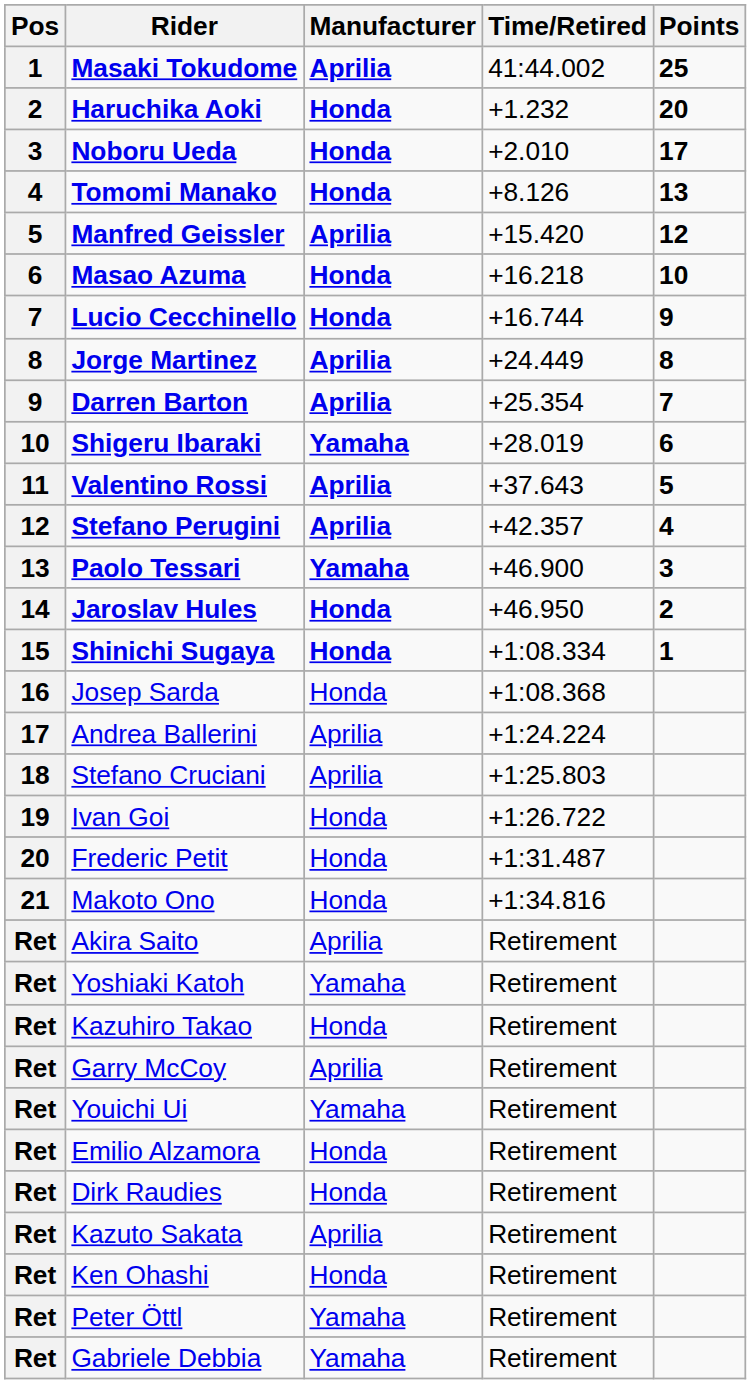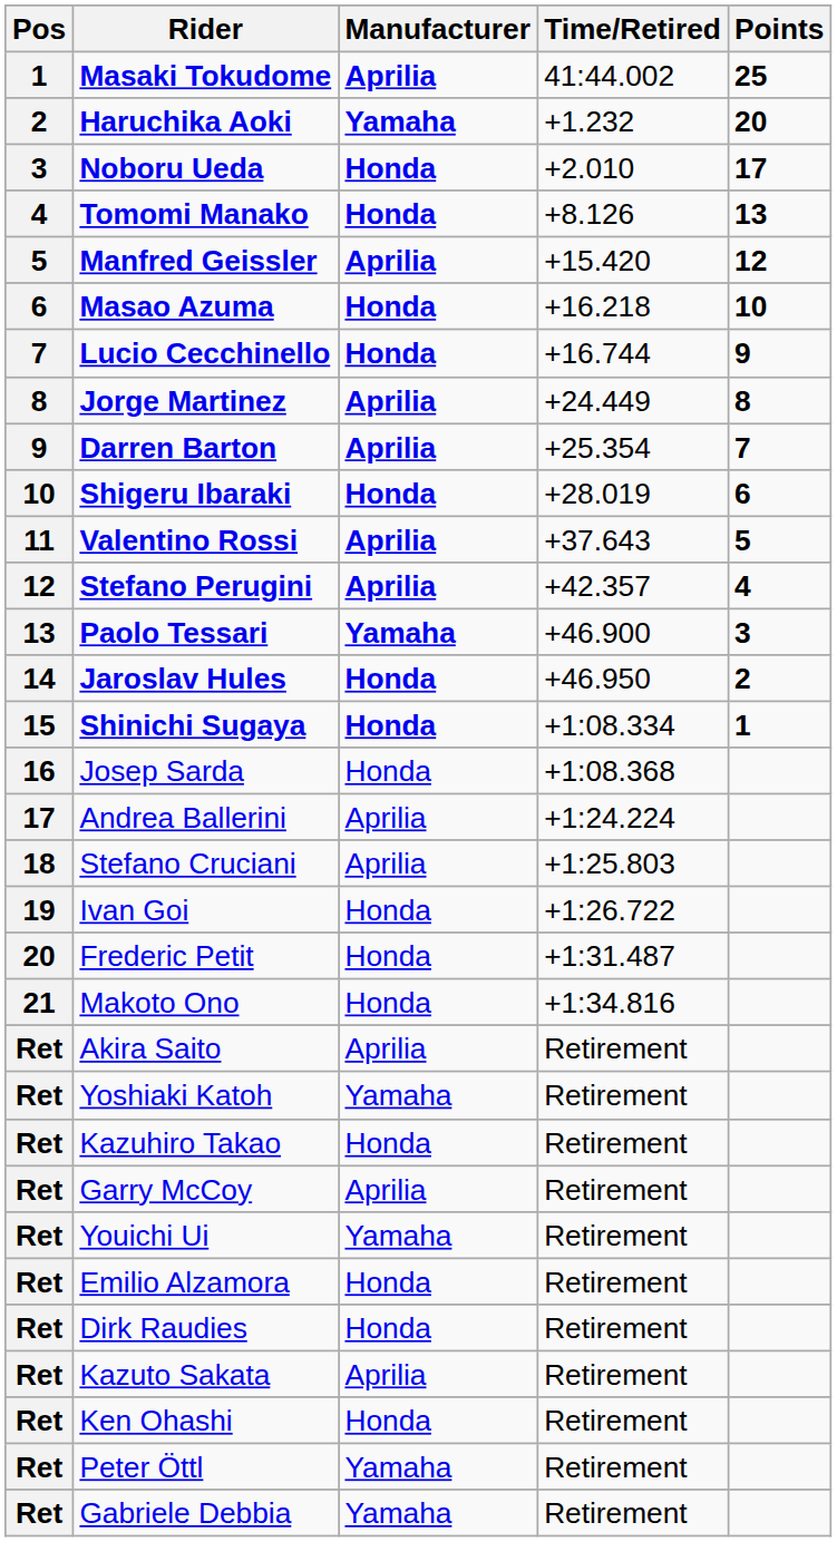 <table class="wikitable" style="font-size: 95%;">
 <tr>
 <th>Pos</th>
 <th>Rider</th>
 <th>Manufacturer</th>
 <th>Time/Retired</th>
 <th>Points</th>
 </tr>
 <tr>
 <th>1</th>
 <td> <strong><a href='#'>Masaki Tokudome</a></strong></td>
 <td><strong><a href='#'>Aprilia</a></strong></td>
 <td>41:44.002</td>
 <td><strong>25</strong></td>
 </tr>
 <tr>
 <th>2</th>
 <td> <strong><a href='#'>Haruchika Aoki</a></strong></td>
-<td><strong><a href='#'>Honda</a></strong></td>
+<td><strong><a href='#'>Yamaha</a></strong></td>
 <td>+1.232</td>
 <td><strong>20</strong></td>
 </tr>
 <tr>
 <th>3</th>
 <td> <strong><a href='#'>Noboru Ueda</a></strong></td>
 <td><strong><a href='#'>Honda</a></strong></td>
 <td>+2.010</td>
 <td><strong>17</strong></td>
 </tr>
 <tr>
 <th>4</th>
 <td> <strong><a href='#'>Tomomi Manako</a></strong></td>
 <td><strong><a href='#'>Honda</a></strong></td>
 <td>+8.126</td>
 <td><strong>13</strong></td>
 </tr>
 <tr>
 <th>5</th>
 <td> <strong><a href='#'>Manfred Geissler</a></strong></td>
 <td><strong><a href='#'>Aprilia</a></strong></td>
 <td>+15.420</td>
 <td><strong>12</strong></td>
 </tr>
 <tr>
 <th>6</th>
 <td> <strong><a href='#'>Masao Azuma</a></strong></td>
 <td><strong><a href='#'>Honda</a></strong></td>
 <td>+16.218</td>
 <td><strong>10</strong></td>
 </tr>
 <tr>
 <th>7</th>
 <td> <strong><a href='#'>Lucio Cecchinello</a></strong></td>
 <td><strong><a href='#'>Honda</a></strong></td>
 <td>+16.744</td>
 <td><strong>9</strong></td>
 </tr>
 <tr>
 <th>8</th>
 <td> <strong><a href='#'>Jorge Martinez</a></strong></td>
 <td><strong><a href='#'>Aprilia</a></strong></td>
 <td>+24.449</td>
 <td><strong>8</strong></td>
 </tr>
 <tr>
 <th>9</th>
 <td> <strong><a href='#'>Darren Barton</a></strong></td>
 <td><strong><a href='#'>Aprilia</a></strong></td>
 <td>+25.354</td>
 <td><strong>7</strong></td>
 </tr>
 <tr>
 <th>10</th>
 <td> <strong><a href='#'>Shigeru Ibaraki</a></strong></td>
-<td><strong><a href='#'>Yamaha</a></strong></td>
+<td><strong><a href='#'>Honda</a></strong></td>
 <td>+28.019</td>
 <td><strong>6</strong></td>
 </tr>
 <tr>
 <th>11</th>
 <td> <strong><a href='#'>Valentino Rossi</a></strong></td>
 <td><strong><a href='#'>Aprilia</a></strong></td>
 <td>+37.643</td>
 <td><strong>5</strong></td>
 </tr>
 <tr>
 <th>12</th>
 <td> <strong><a href='#'>Stefano Perugini</a></strong></td>
 <td><strong><a href='#'>Aprilia</a></strong></td>
 <td>+42.357</td>
 <td><strong>4</strong></td>
 </tr>
 <tr>
 <th>13</th>
 <td> <strong><a href='#'>Paolo Tessari</a></strong></td>
 <td><strong><a href='#'>Yamaha</a></strong></td>
 <td>+46.900</td>
 <td><strong>3</strong></td>
 </tr>
 <tr>
 <th>14</th>
 <td> <strong><a href='#'>Jaroslav Hules</a></strong></td>
 <td><strong><a href='#'>Honda</a></strong></td>
 <td>+46.950</td>
 <td><strong>2</strong></td>
 </tr>
 <tr>
 <th>15</th>
 <td> <strong><a href='#'>Shinichi Sugaya</a></strong></td>
 <td><strong><a href='#'>Honda</a></strong></td>
 <td>+1:08.334</td>
 <td><strong>1</strong></td>
 </tr>
 <tr>
 <th>16</th>
 <td> <a href='#'>Josep Sarda</a></td>
 <td><a href='#'>Honda</a></td>
 <td>+1:08.368</td>
 <td></td>
 </tr>
 <tr>
 <th>17</th>
 <td> <a href='#'>Andrea Ballerini</a></td>
 <td><a href='#'>Aprilia</a></td>
 <td>+1:24.224</td>
 <td></td>
 </tr>
 <tr>
 <th>18</th>
 <td> <a href='#'>Stefano Cruciani</a></td>
 <td><a href='#'>Aprilia</a></td>
 <td>+1:25.803</td>
 <td></td>
 </tr>
 <tr>
 <th>19</th>
 <td> <a href='#'>Ivan Goi</a></td>
 <td><a href='#'>Honda</a></td>
 <td>+1:26.722</td>
 <td></td>
 </tr>
 <tr>
 <th>20</th>
 <td> <a href='#'>Frederic Petit</a></td>
 <td><a href='#'>Honda</a></td>
 <td>+1:31.487</td>
 <td></td>
 </tr>
 <tr>
 <th>21</th>
 <td> <a href='#'>Makoto Ono</a></td>
 <td><a href='#'>Honda</a></td>
 <td>+1:34.816</td>
 <td></td>
 </tr>
 <tr>
 <th>Ret</th>
 <td> <a href='#'>Akira Saito</a></td>
 <td><a href='#'>Aprilia</a></td>
 <td>Retirement</td>
 <td></td>
 </tr>
 <tr>
 <th>Ret</th>
 <td> <a href='#'>Yoshiaki Katoh</a></td>
 <td><a href='#'>Yamaha</a></td>
 <td>Retirement</td>
 <td></td>
 </tr>
 <tr>
 <th>Ret</th>
 <td> <a href='#'>Kazuhiro Takao</a></td>
 <td><a href='#'>Honda</a></td>
 <td>Retirement</td>
 <td></td>
 </tr>
 <tr>
 <th>Ret</th>
 <td> <a href='#'>Garry McCoy</a></td>
 <td><a href='#'>Aprilia</a></td>
 <td>Retirement</td>
 <td></td>
 </tr>
 <tr>
 <th>Ret</th>
 <td> <a href='#'>Youichi Ui</a></td>
 <td><a href='#'>Yamaha</a></td>
 <td>Retirement</td>
 <td></td>
 </tr>
 <tr>
 <th>Ret</th>
 <td> <a href='#'>Emilio Alzamora</a></td>
 <td><a href='#'>Honda</a></td>
 <td>Retirement</td>
 <td></td>
 </tr>
 <tr>
 <th>Ret</th>
 <td> <a href='#'>Dirk Raudies</a></td>
 <td><a href='#'>Honda</a></td>
 <td>Retirement</td>
 <td></td>
 </tr>
 <tr>
 <th>Ret</th>
 <td> <a href='#'>Kazuto Sakata</a></td>
 <td><a href='#'>Aprilia</a></td>
 <td>Retirement</td>
 <td></td>
 </tr>
 <tr>
 <th>Ret</th>
 <td> <a href='#'>Ken Ohashi</a></td>
 <td><a href='#'>Honda</a></td>
 <td>Retirement</td>
 <td></td>
 </tr>
 <tr>
 <th>Ret</th>
 <td> <a href='#'>Peter Öttl</a></td>
 <td><a href='#'>Yamaha</a></td>
 <td>Retirement</td>
 <td></td>
 </tr>
 <tr>
 <th>Ret</th>
 <td> <a href='#'>Gabriele Debbia</a></td>
 <td><a href='#'>Yamaha</a></td>
 <td>Retirement</td>
 <td></td>
 </tr>
 </table>
